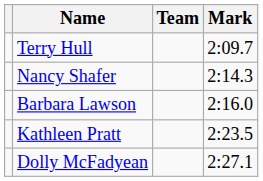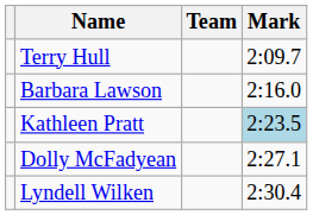 <table class=wikitable>
 <tr>
 <th></th>
 <th>Name</th>
 <th>Team</th>
 <th>Mark</th>
 </tr>
 <tr>
 <td></td>
 <td><a href='#'>Terry Hull</a></td>
 <td></td>
 <td>2:09.7</td>
 </tr>
 <tr>
 <td></td>
-<td><a href='#'>Nancy Shafer</a></td>
-<td></td>
-<td>2:14.3</td>
-</tr>
-<tr>
-<td></td>
 <td><a href='#'>Barbara Lawson</a></td>
 <td></td>
 <td>2:16.0</td>
 </tr>
 <tr>
 <td></td>
 <td><a href='#'>Kathleen Pratt</a></td>
 <td></td>
-<td>2:23.5</td>
+<td style="background: lightblue;">2:23.5</td>
 </tr>
 <tr>
 <td></td>
 <td><a href='#'>Dolly McFadyean</a></td>
 <td></td>
 <td>2:27.1</td>
 </tr>
+<tr>
+<td></td>
+<td><a href='#'>Lyndell Wilken</a></td>
+<td></td>
+<td>2:30.4</td>
+</tr>
 </table>
